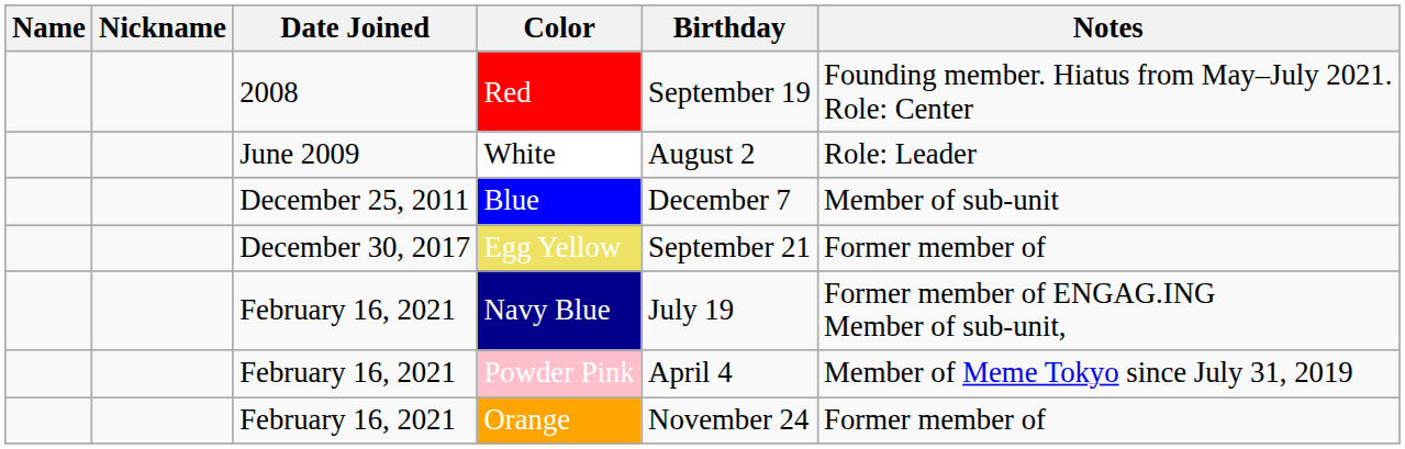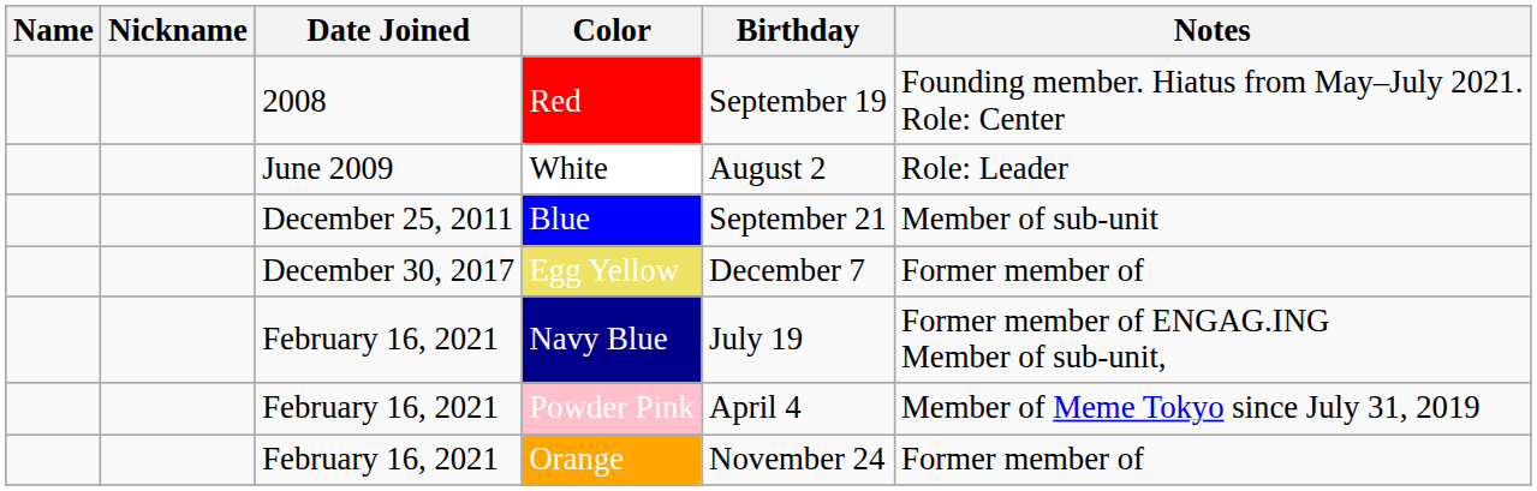 <table class="wikitable">
 <tr>
 <th>Name</th>
 <th>Nickname</th>
 <th>Date Joined</th>
 <th>Color</th>
 <th>Birthday</th>
 <th>Notes</th>
 </tr>
 <tr>
 <td></td>
 <td></td>
 <td>2008</td>
 <td style="background-color:Red; color:White;">Red</td>
 <td>September 19</td>
 <td>Founding member. Hiatus from May–July 2021.<br>Role: Center</td>
 </tr>
 <tr>
 <td></td>
 <td></td>
 <td>June 2009</td>
 <td style="background-color:white; color:Black;">White</td>
 <td>August 2</td>
 <td>Role: Leader</td>
 </tr>
 <tr>
 <td></td>
 <td></td>
 <td>December 25, 2011</td>
 <td style="background-color:blue; color:White;">Blue</td>
-<td>December 7</td>
+<td>September 21</td>
 <td>Member of sub-unit </td>
 </tr>
 <tr>
 <td></td>
 <td></td>
 <td>December 30, 2017</td>
 <td style="background-color:#ede263; color:White;">Egg Yellow</td>
-<td>September 21</td>
+<td>December 7</td>
 <td>Former member of </td>
 </tr>
 <tr>
 <td></td>
 <td></td>
 <td>February 16, 2021</td>
 <td style="background-color:darkblue; color:White;">Navy Blue</td>
 <td>July 19</td>
 <td>Former member of ENGAG.ING<br>Member of sub-unit,  </td>
 </tr>
 <tr>
 <td></td>
 <td></td>
 <td>February 16, 2021</td>
 <td style="background-color:pink; color:White;">Powder Pink</td>
 <td>April 4</td>
 <td>Member of <a href='#'>Meme Tokyo</a> since July 31, 2019</td>
 </tr>
 <tr>
 <td></td>
 <td></td>
 <td>February 16, 2021</td>
 <td style="background-color:orange; color:White;">Orange</td>
 <td>November 24</td>
 <td>Former member of </td>
 </tr>
 </table>
